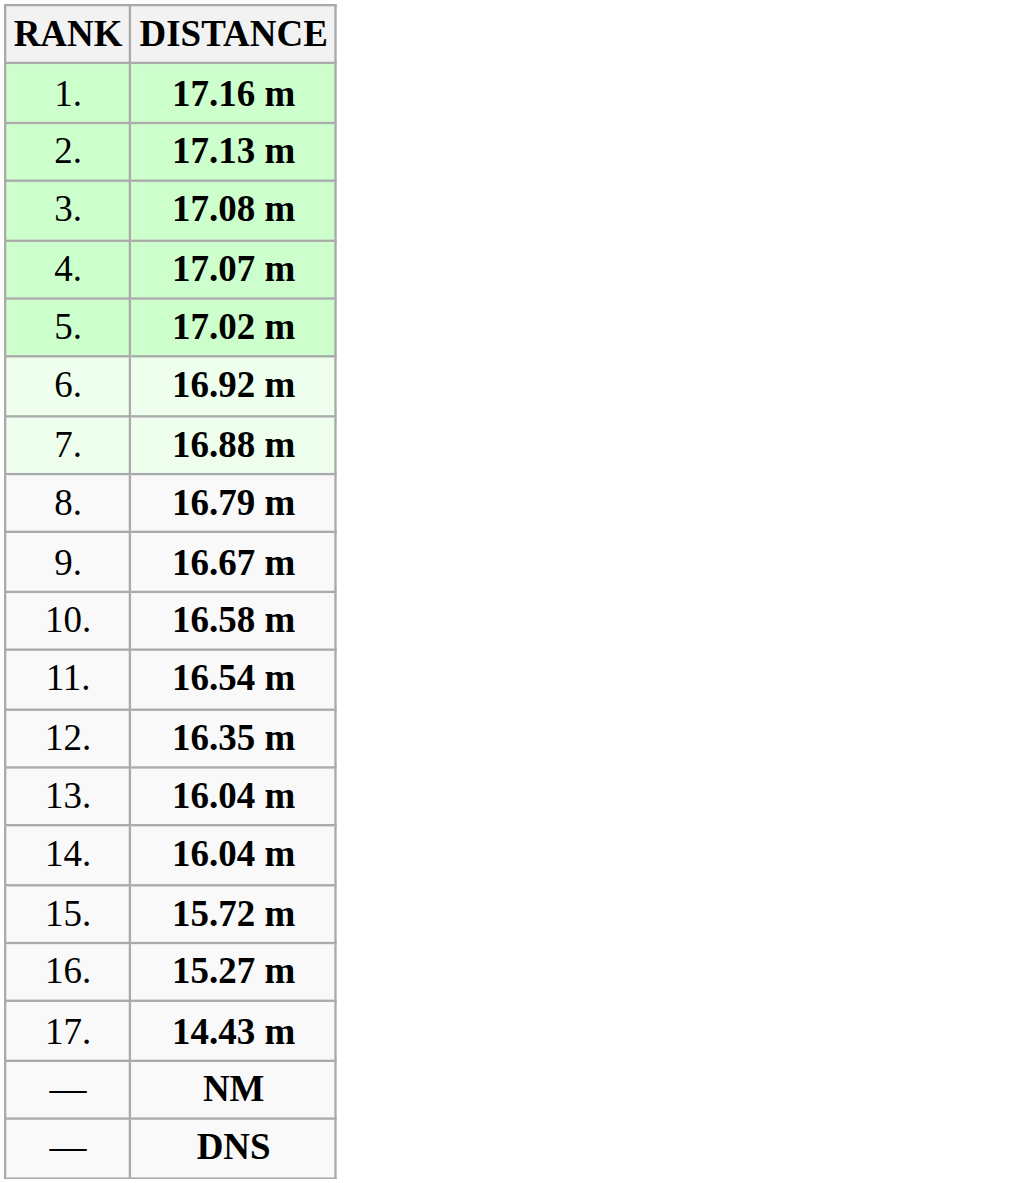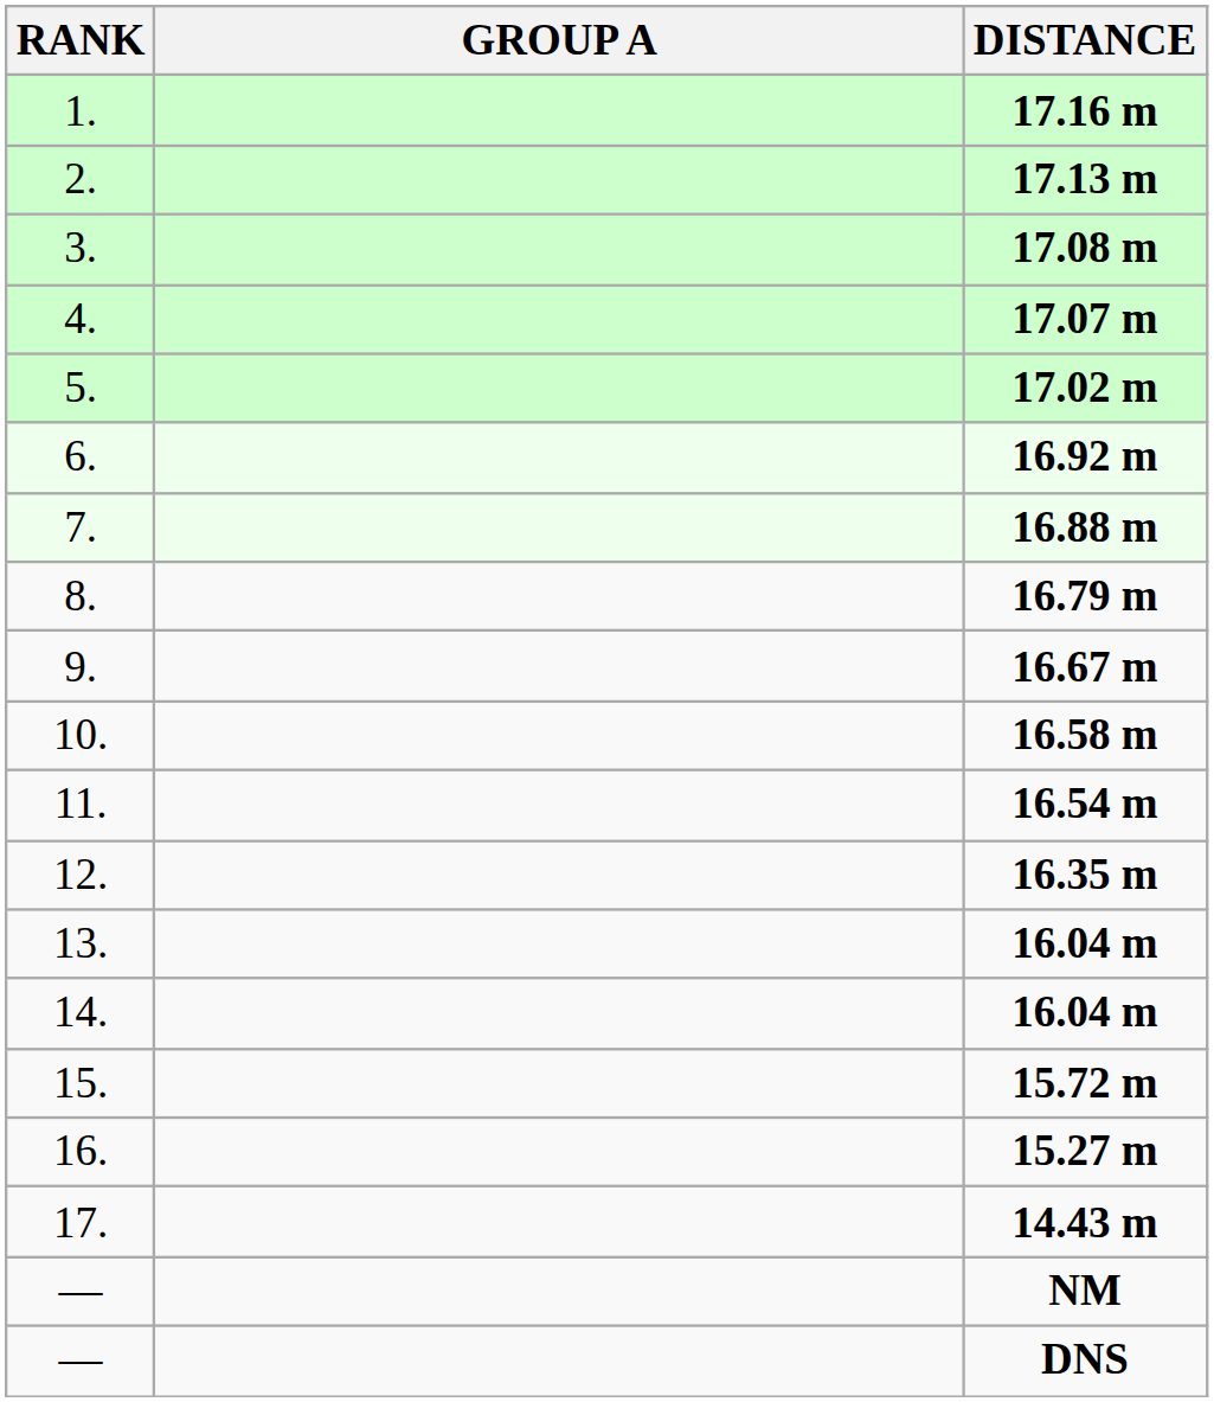 <table class="wikitable sortable">
 <tr>
 <th>RANK</th>
+<th align="center" style="width: 18em">GROUP A</th>
 <th>DISTANCE</th>
 </tr>
 <tr style="background:#ccffcc;">
 <td align="center">1.</td>
+<td></td>
 <td align="center"><strong>17.16 m</strong></td>
 </tr>
 <tr style="background:#ccffcc;">
 <td align="center">2.</td>
+<td></td>
 <td align="center"><strong>17.13 m</strong></td>
 </tr>
 <tr style="background:#ccffcc;">
 <td align="center">3.</td>
+<td></td>
 <td align="center"><strong>17.08 m</strong></td>
 </tr>
 <tr style="background:#ccffcc;">
 <td align="center">4.</td>
+<td></td>
 <td align="center"><strong>17.07 m</strong></td>
 </tr>
 <tr style="background:#ccffcc;">
 <td align="center">5.</td>
+<td></td>
 <td align="center"><strong>17.02 m</strong></td>
 </tr>
 <tr style="background:#eeffee;">
 <td align="center">6.</td>
+<td></td>
 <td align="center"><strong>16.92 m</strong></td>
 </tr>
 <tr style="background:#eeffee;">
 <td align="center">7.</td>
+<td></td>
 <td align="center"><strong>16.88 m</strong></td>
 </tr>
 <tr>
 <td align="center">8.</td>
+<td></td>
 <td align="center"><strong>16.79 m</strong></td>
 </tr>
 <tr>
 <td align="center">9.</td>
+<td></td>
 <td align="center"><strong>16.67 m</strong></td>
 </tr>
 <tr>
 <td align="center">10.</td>
+<td></td>
 <td align="center"><strong>16.58 m</strong></td>
 </tr>
 <tr>
 <td align="center">11.</td>
+<td></td>
 <td align="center"><strong>16.54 m</strong></td>
 </tr>
 <tr>
 <td align="center">12.</td>
+<td></td>
 <td align="center"><strong>16.35 m</strong></td>
 </tr>
 <tr>
 <td align="center">13.</td>
+<td></td>
 <td align="center"><strong>16.04 m</strong></td>
 </tr>
 <tr>
 <td align="center">14.</td>
+<td></td>
 <td align="center"><strong>16.04 m</strong></td>
 </tr>
 <tr>
 <td align="center">15.</td>
+<td></td>
 <td align="center"><strong>15.72 m</strong></td>
 </tr>
 <tr>
 <td align="center">16.</td>
+<td></td>
 <td align="center"><strong>15.27 m</strong></td>
 </tr>
 <tr>
 <td align="center">17.</td>
+<td></td>
 <td align="center"><strong>14.43 m</strong></td>
 </tr>
 <tr>
 <td align="center">—</td>
+<td></td>
 <td align="center"><strong>NM</strong></td>
 </tr>
 <tr>
 <td align="center">—</td>
+<td></td>
 <td align="center"><strong>DNS</strong></td>
 </tr>
 </table>
